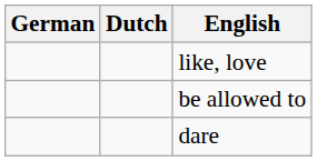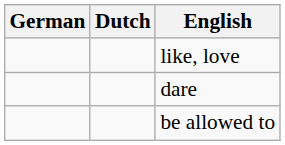 <table class="wikitable">
 <tr>
 <th>German</th>
 <th>Dutch</th>
 <th>English</th>
 </tr>
 <tr>
 <td></td>
 <td></td>
 <td>like, love</td>
 </tr>
 <tr>
 <td></td>
 <td></td>
-<td>be allowed to</td>
+<td>dare</td>
 </tr>
 <tr>
 <td></td>
 <td></td>
-<td>dare</td>
+<td>be allowed to</td>
 </tr>
 </table>
